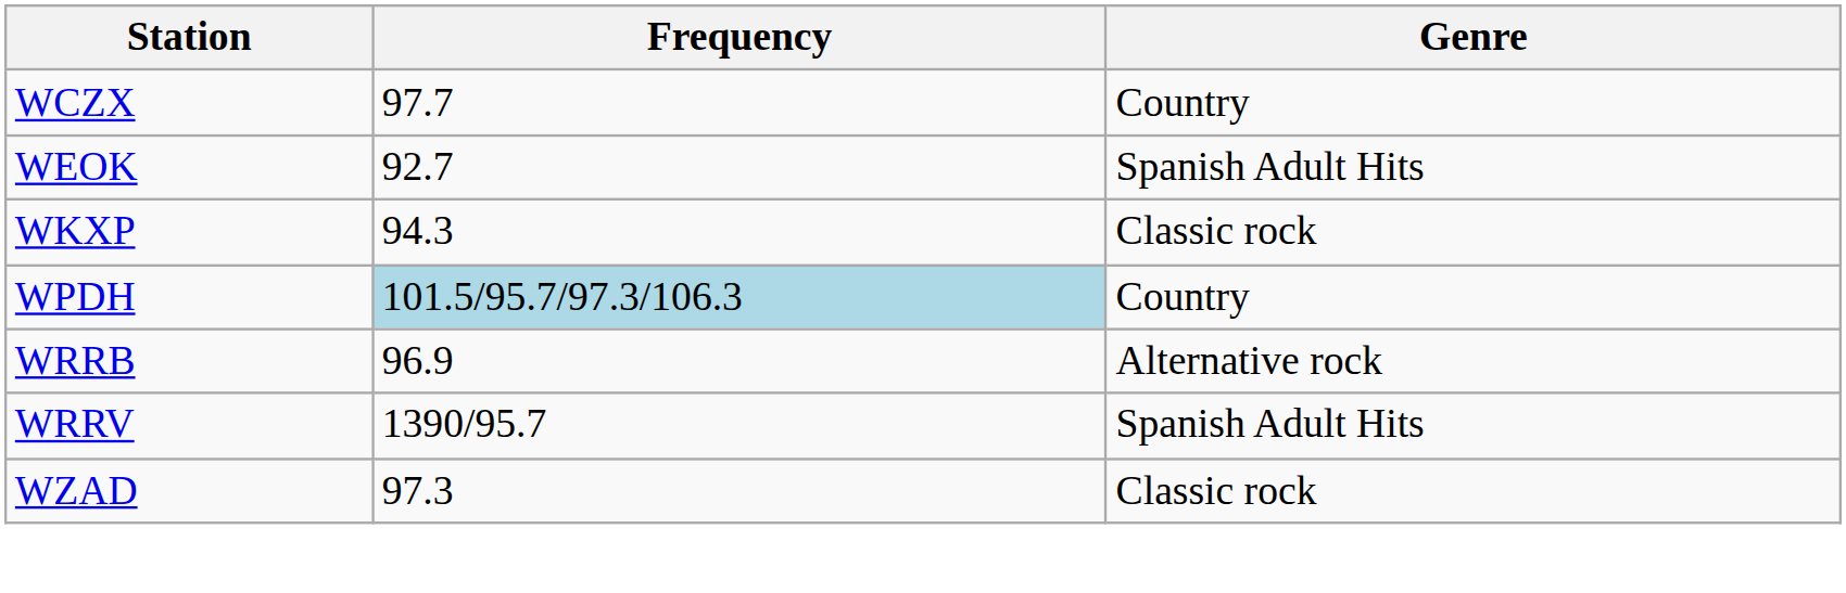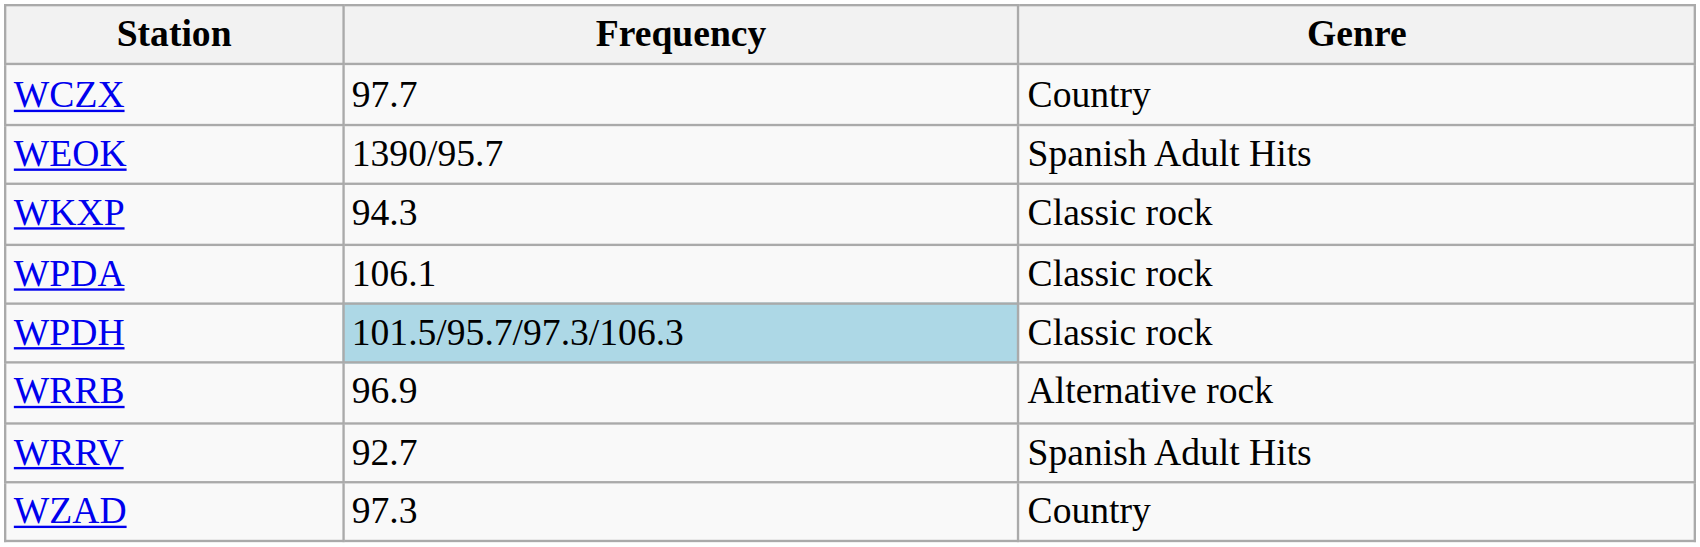 <table class="wikitable" style="width:45em;">
 <tr>
 <th style="width:20%">Station</th>
 <th style="width:40%">Frequency</th>
 <th style="width:40%">Genre</th>
 </tr>
 <tr>
 <td><a href='#'>WCZX</a></td>
 <td>97.7</td>
 <td>Country</td>
 </tr>
 <tr>
 <td><a href='#'>WEOK</a></td>
-<td>92.7</td>
+<td>1390/95.7</td>
 <td>Spanish Adult Hits</td>
 </tr>
 <tr>
 <td><a href='#'>WKXP</a></td>
 <td>94.3</td>
 <td>Classic rock</td>
 </tr>
 <tr>
+<td><a href='#'>WPDA</a></td>
+<td>106.1</td>
+<td>Classic rock</td>
+</tr>
+<tr>
 <td><a href='#'>WPDH</a></td>
 <td style="background: lightblue;">101.5/95.7/97.3/106.3</td>
-<td>Country</td>
+<td>Classic rock</td>
 </tr>
 <tr>
 <td><a href='#'>WRRB</a></td>
 <td>96.9</td>
 <td>Alternative rock</td>
 </tr>
 <tr>
 <td><a href='#'>WRRV</a></td>
-<td>1390/95.7</td>
+<td>92.7</td>
 <td>Spanish Adult Hits</td>
 </tr>
 <tr>
 <td><a href='#'>WZAD</a></td>
 <td>97.3</td>
-<td>Classic rock</td>
+<td>Country</td>
 </tr>
 </table>
